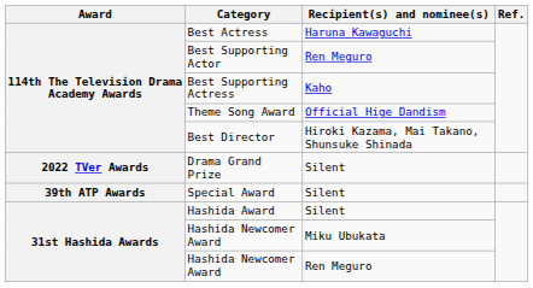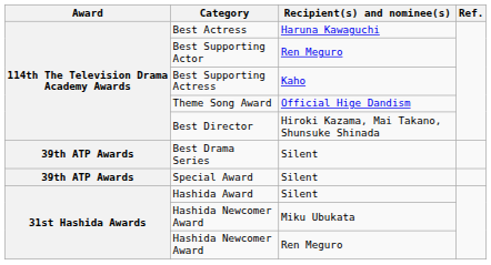 <table class="wikitable plainrowheaders sortable">
 <tr>
 <th scope="col">Award</th>
 <th scope="col">Category</th>
 <th scope="col">Recipient(s) and nominee(s)</th>
 <th>Ref.</th>
 </tr>
 <tr>
 <th rowspan="5" scope="row"><strong>114th The Television Drama Academy Awards</strong></th>
 <td>Best Actress</td>
 <td><a href='#'>Haruna Kawaguchi</a></td>
 <td rowspan="5"></td>
 </tr>
 <tr>
 <td>Best Supporting Actor</td>
 <td><a href='#'>Ren Meguro</a></td>
 </tr>
 <tr>
 <td>Best Supporting Actress</td>
 <td><a href='#'>Kaho</a></td>
 </tr>
 <tr>
 <td>Theme Song Award</td>
 <td><a href='#'>Official Hige Dandism</a></td>
 </tr>
 <tr>
 <td>Best Director</td>
 <td>Hiroki Kazama, Mai Takano, Shunsuke Shinada</td>
 </tr>
 <tr>
-<th>2022 <a href='#'>TVer</a> Awards</th>
-<td>Drama Grand Prize</td>
+<th>39th ATP Awards</th>
+<td>Best Drama Series</td>
 <td>Silent</td>
 <td></td>
 </tr>
 <tr>
 <th>39th ATP Awards</th>
 <td>Special Award</td>
 <td>Silent</td>
 <td></td>
 </tr>
 <tr>
 <th rowspan="3">31st Hashida Awards</th>
 <td>Hashida Award</td>
 <td>Silent</td>
 <td rowspan="3"></td>
 </tr>
 <tr>
 <td>Hashida Newcomer Award</td>
 <td>Miku Ubukata</td>
 </tr>
 <tr>
 <td>Hashida Newcomer Award</td>
 <td>Ren Meguro</td>
 </tr>
 </table>
